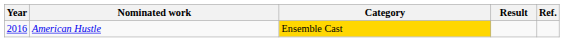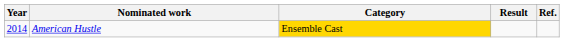 <table class=wikitable>
 <tr>
 <th scope="col" style="width:1em;">Year</th>
 <th scope="col" style="width:39em;">Nominated work</th>
 <th scope="col" style="width:33em;">Category</th>
 <th scope="col" style="width:5em;">Result</th>
 <th scope="col" style="width:1em;">Ref.</th>
 </tr>
 <tr>
-<td><a href='#'>2016</a></td>
+<td><a href='#'>2014</a></td>
 <td><em><a href='#'>American Hustle</a></em></td>
 <td style="background: gold;">Ensemble Cast</td>
 <td></td>
 <td></td>
 </tr>
 </table>
